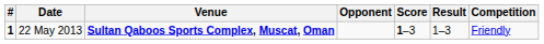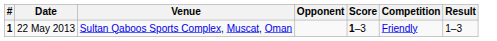 <table class="wikitable">
 <tr>
 <th>#</th>
 <th>Date</th>
 <th>Venue</th>
 <th>Opponent</th>
 <th>Score</th>
+<th>Competition</th>
 <th>Result</th>
-<th>Competition</th>
 </tr>
 <tr>
 <td><strong>1</strong></td>
 <td>22 May 2013</td>
-<td><strong><a href='#'>Sultan Qaboos Sports Complex</a>, <a href='#'>Muscat</a>, <a href='#'>Oman</a></strong></td>
+<td><a href='#'>Sultan Qaboos Sports Complex</a>, <a href='#'>Muscat</a>, <a href='#'>Oman</a></td>
 <td></td>
 <td><strong>1</strong>–3</td>
+<td><a href='#'>Friendly</a></td>
 <td>1–3</td>
-<td><a href='#'>Friendly</a></td>
 </tr>
 </table>
